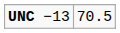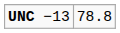 <table class="wikitable">
 <tr align="center">
 </tr>
 <tr align="center">
 <td><strong>UNC</strong> −13</td>
-<td>70.5</td>
+<td>78.8</td>
 </tr>
 </table>
